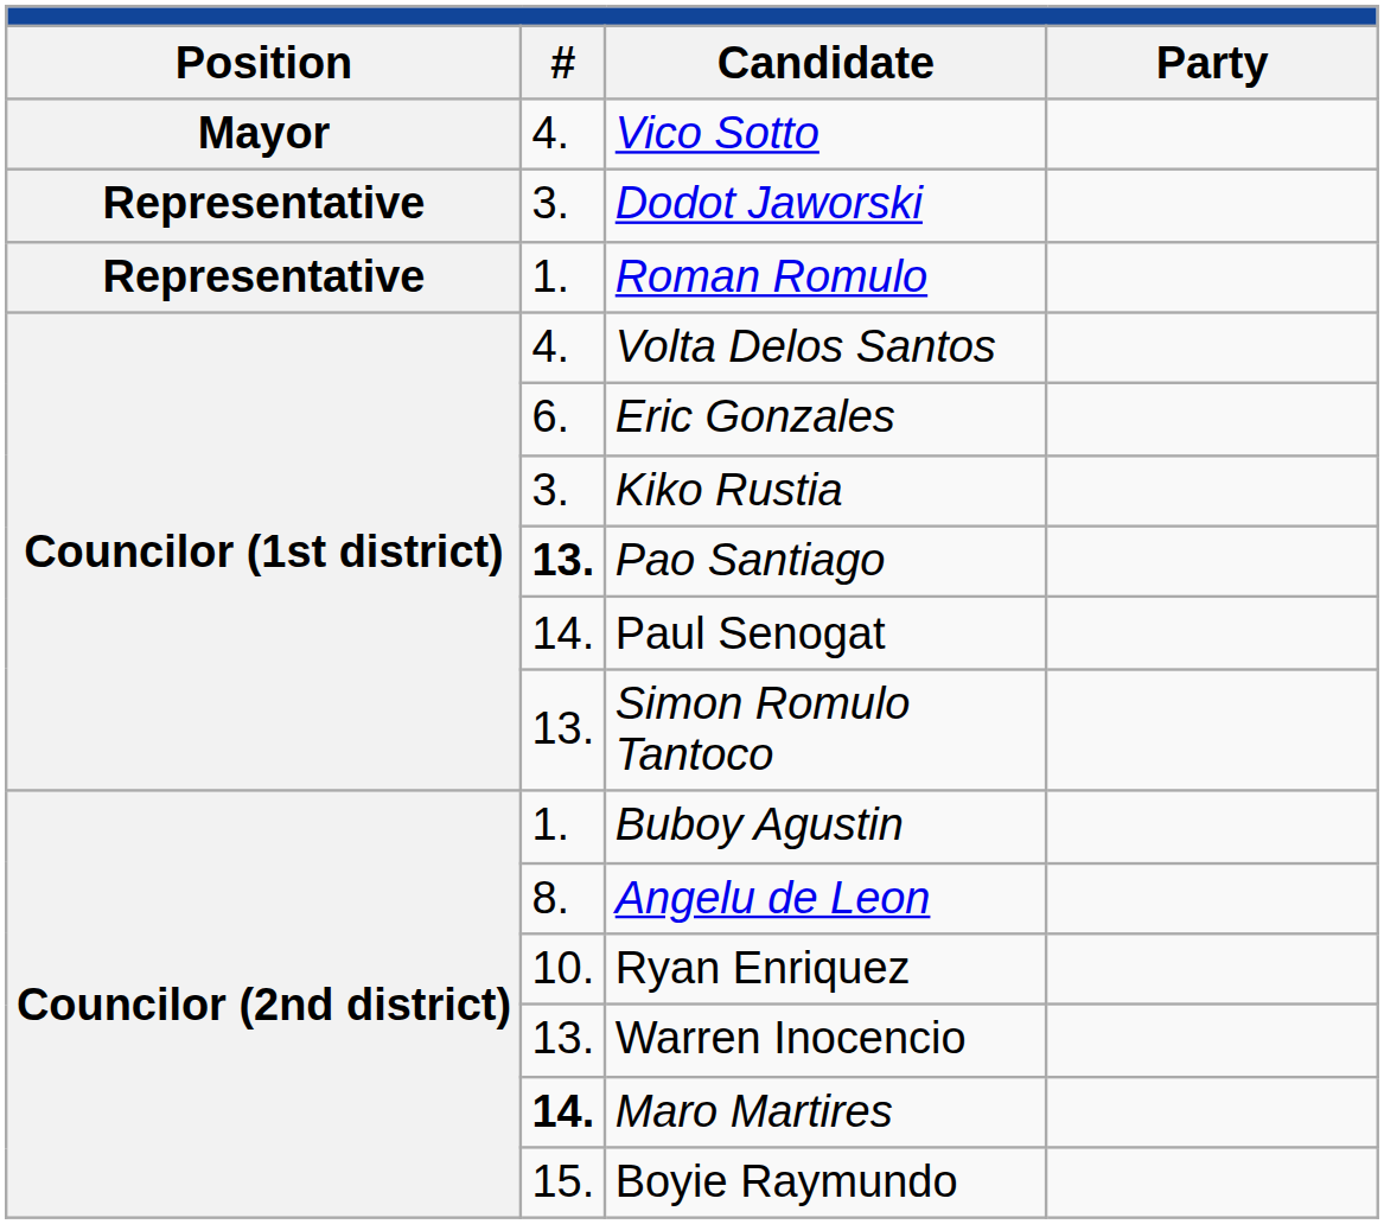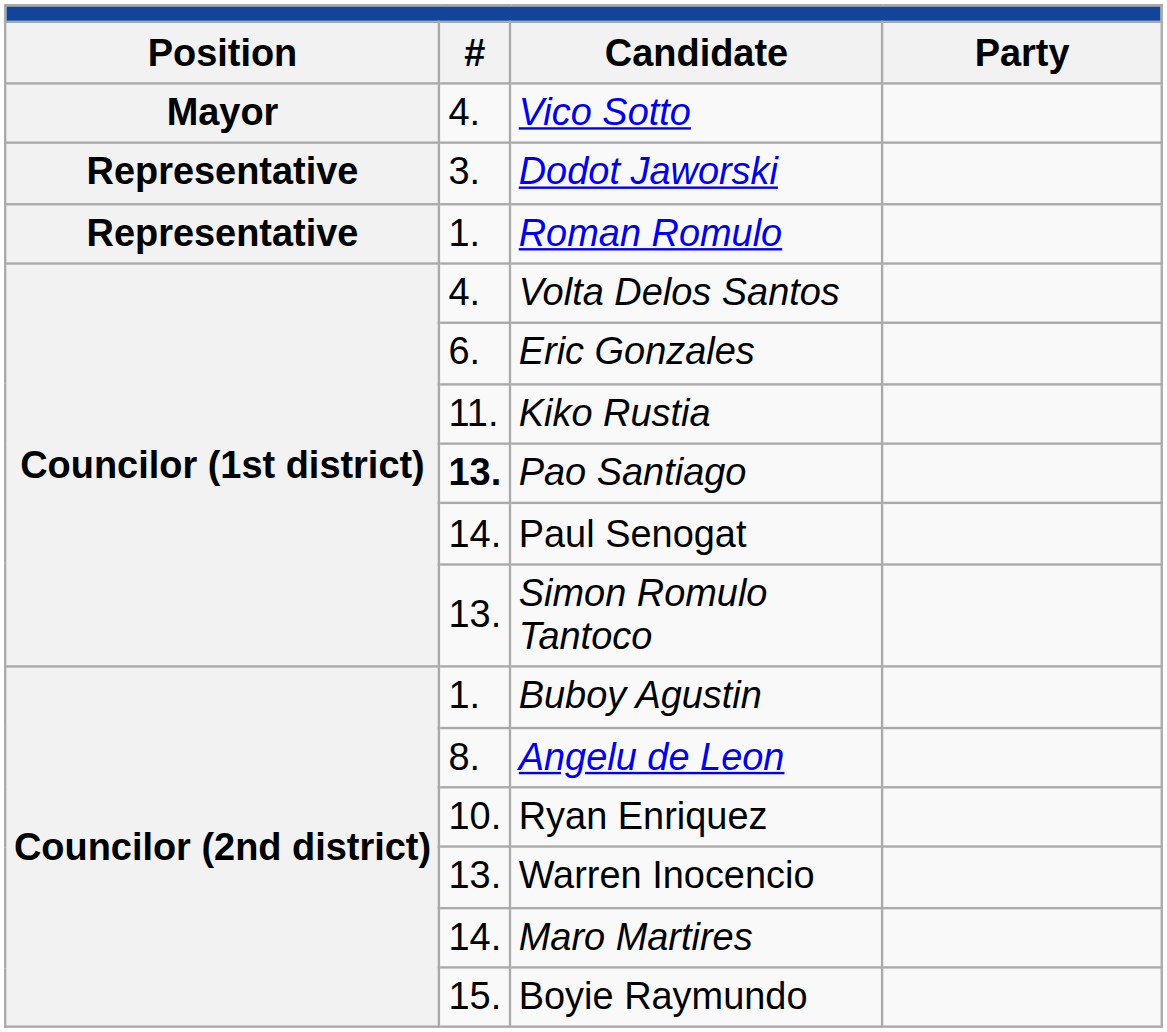 <table class="wikitable plainrowheaders" style=font-size:90%">
 <tr>
 <td colspan="5" bgcolor="#114599"></td>
 </tr>
 <tr>
 <th>Position</th>
 <th>#</th>
 <th width=150px>Candidate</th>
 <th colspan="2" width="110px">Party</th>
 </tr>
 <tr>
 <th scope="row">Mayor</th>
 <td>4.</td>
 <td><em><a href='#'>Vico Sotto</a></em></td>
 <td></td>
 </tr>
 <tr>
 <th scope="row">Representative</th>
 <td>3.</td>
 <td><em><a href='#'>Dodot Jaworski</a></em></td>
 <td></td>
 </tr>
 <tr>
 <th scope="row">Representative</th>
 <td>1.</td>
 <td><em><a href='#'>Roman Romulo</a></em></td>
 <td></td>
 </tr>
 <tr>
 <th scope="row" rowspan="6">Councilor (1st district)</th>
 <td>4.</td>
 <td><em>Volta Delos Santos</em></td>
 <td></td>
 </tr>
 <tr>
 <td>6.</td>
 <td><em>Eric Gonzales</em></td>
 <td></td>
 </tr>
 <tr>
-<td>3.</td>
+<td>11.</td>
 <td><em>Kiko Rustia</em></td>
 <td></td>
 </tr>
 <tr>
 <td><strong>13.</strong></td>
 <td><em>Pao Santiago</em></td>
 <td></td>
 </tr>
 <tr>
 <td>14.</td>
 <td>Paul Senogat</td>
 <td></td>
 </tr>
 <tr>
 <td>13.</td>
 <td><em>Simon Romulo Tantoco</em></td>
 <td></td>
 </tr>
 <tr>
 <th scope="row" rowspan="6">Councilor (2nd district)</th>
 <td>1.</td>
 <td><em>Buboy Agustin</em></td>
 <td></td>
 </tr>
 <tr>
 <td>8.</td>
 <td><em><a href='#'>Angelu de Leon</a></em></td>
 <td></td>
 </tr>
 <tr>
 <td>10.</td>
 <td>Ryan Enriquez</td>
 <td></td>
 </tr>
 <tr>
 <td>13.</td>
 <td>Warren Inocencio</td>
 <td></td>
 </tr>
 <tr>
-<td><strong>14.</strong></td>
+<td>14.</td>
 <td><em>Maro Martires</em></td>
 <td></td>
 </tr>
 <tr>
 <td>15.</td>
 <td>Boyie Raymundo</td>
 <td></td>
 </tr>
 </table>
